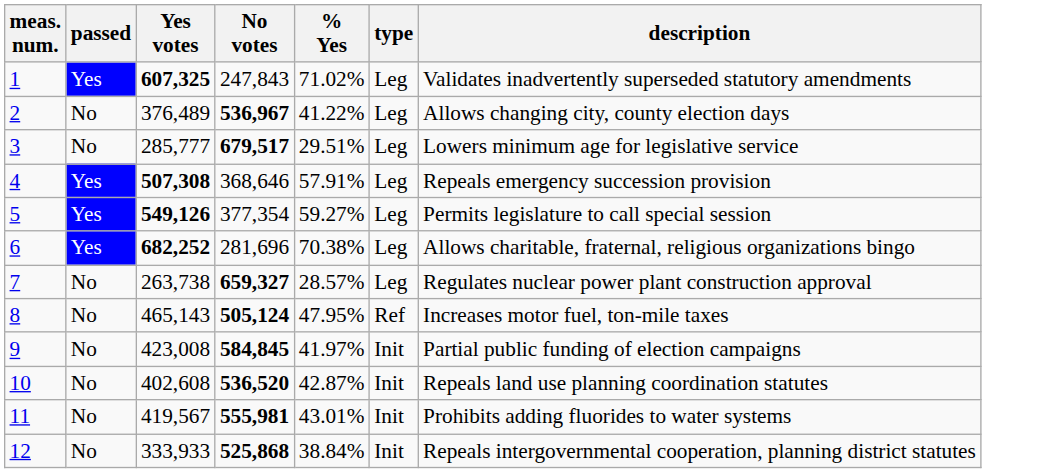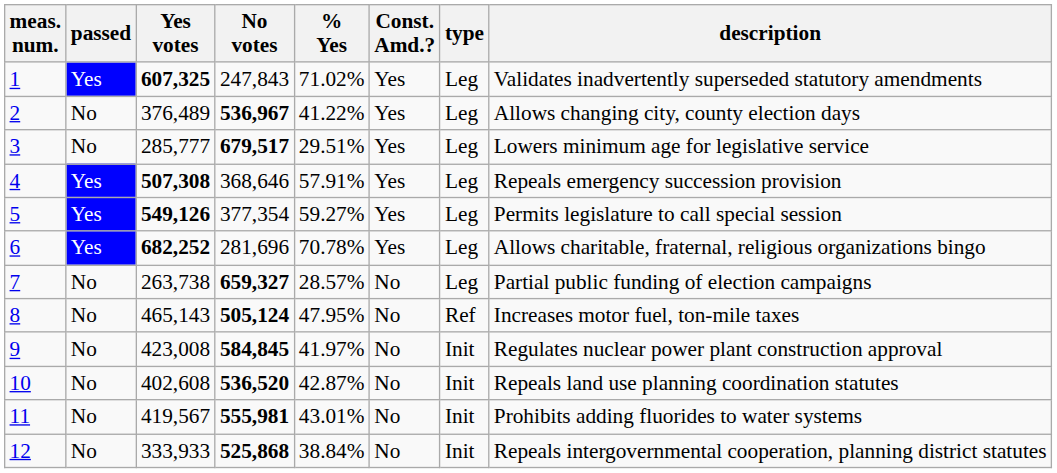 <table class="wikitable sortable">
 <tr>
 <th>meas.<br>num.</th>
 <th>passed</th>
 <th>Yes<br>votes</th>
 <th>No<br>votes</th>
 <th>%<br>Yes</th>
+<th>Const.<br>Amd.?</th>
 <th>type</th>
 <th>description</th>
 </tr>
 <tr>
 <td><a href='#'>1</a></td>
 <td style="background:blue;color:white">Yes</td>
 <td><strong>607,325</strong></td>
 <td>247,843</td>
 <td>71.02%</td>
+<td>Yes</td>
 <td>Leg</td>
 <td>Validates inadvertently superseded statutory amendments</td>
 </tr>
 <tr>
 <td><a href='#'>2</a></td>
 <td>No</td>
 <td>376,489</td>
 <td><strong>536,967</strong></td>
 <td>41.22%</td>
+<td>Yes</td>
 <td>Leg</td>
 <td>Allows changing city, county election days</td>
 </tr>
 <tr>
 <td><a href='#'>3</a></td>
 <td>No</td>
 <td>285,777</td>
 <td><strong>679,517</strong></td>
 <td>29.51%</td>
+<td>Yes</td>
 <td>Leg</td>
 <td>Lowers minimum age for legislative service</td>
 </tr>
 <tr>
 <td><a href='#'>4</a></td>
 <td style="background:blue;color:white">Yes</td>
 <td><strong>507,308</strong></td>
 <td>368,646</td>
 <td>57.91%</td>
+<td>Yes</td>
 <td>Leg</td>
 <td>Repeals emergency succession provision</td>
 </tr>
 <tr>
 <td><a href='#'>5</a></td>
 <td style="background:blue;color:white">Yes</td>
 <td><strong>549,126</strong></td>
 <td>377,354</td>
 <td>59.27%</td>
+<td>Yes</td>
 <td>Leg</td>
 <td>Permits legislature to call special session</td>
 </tr>
 <tr>
 <td><a href='#'>6</a></td>
 <td style="background:blue;color:white">Yes</td>
 <td><strong>682,252</strong></td>
 <td>281,696</td>
-<td>70.38%</td>
+<td>70.78%</td>
+<td>Yes</td>
 <td>Leg</td>
 <td>Allows charitable, fraternal, religious organizations bingo</td>
 </tr>
 <tr>
 <td><a href='#'>7</a></td>
 <td>No</td>
 <td>263,738</td>
 <td><strong>659,327</strong></td>
 <td>28.57%</td>
+<td>No</td>
 <td>Leg</td>
-<td>Regulates nuclear power plant construction approval</td>
+<td>Partial public funding of election campaigns</td>
 </tr>
 <tr>
 <td><a href='#'>8</a></td>
 <td>No</td>
 <td>465,143</td>
 <td><strong>505,124</strong></td>
 <td>47.95%</td>
+<td>No</td>
 <td>Ref</td>
 <td>Increases motor fuel, ton-mile taxes</td>
 </tr>
 <tr>
 <td><a href='#'>9</a></td>
 <td>No</td>
 <td>423,008</td>
 <td><strong>584,845</strong></td>
 <td>41.97%</td>
+<td>No</td>
 <td>Init</td>
-<td>Partial public funding of election campaigns</td>
+<td>Regulates nuclear power plant construction approval</td>
 </tr>
 <tr>
 <td><a href='#'>10</a></td>
 <td>No</td>
 <td>402,608</td>
 <td><strong>536,520</strong></td>
 <td>42.87%</td>
+<td>No</td>
 <td>Init</td>
 <td>Repeals land use planning coordination statutes</td>
 </tr>
 <tr>
 <td><a href='#'>11</a></td>
 <td>No</td>
 <td>419,567</td>
 <td><strong>555,981</strong></td>
 <td>43.01%</td>
+<td>No</td>
 <td>Init</td>
 <td>Prohibits adding fluorides to water systems</td>
 </tr>
 <tr>
 <td><a href='#'>12</a></td>
 <td>No</td>
 <td>333,933</td>
 <td><strong>525,868</strong></td>
 <td>38.84%</td>
+<td>No</td>
 <td>Init</td>
 <td>Repeals intergovernmental cooperation, planning district statutes</td>
 </tr>
 </table>
